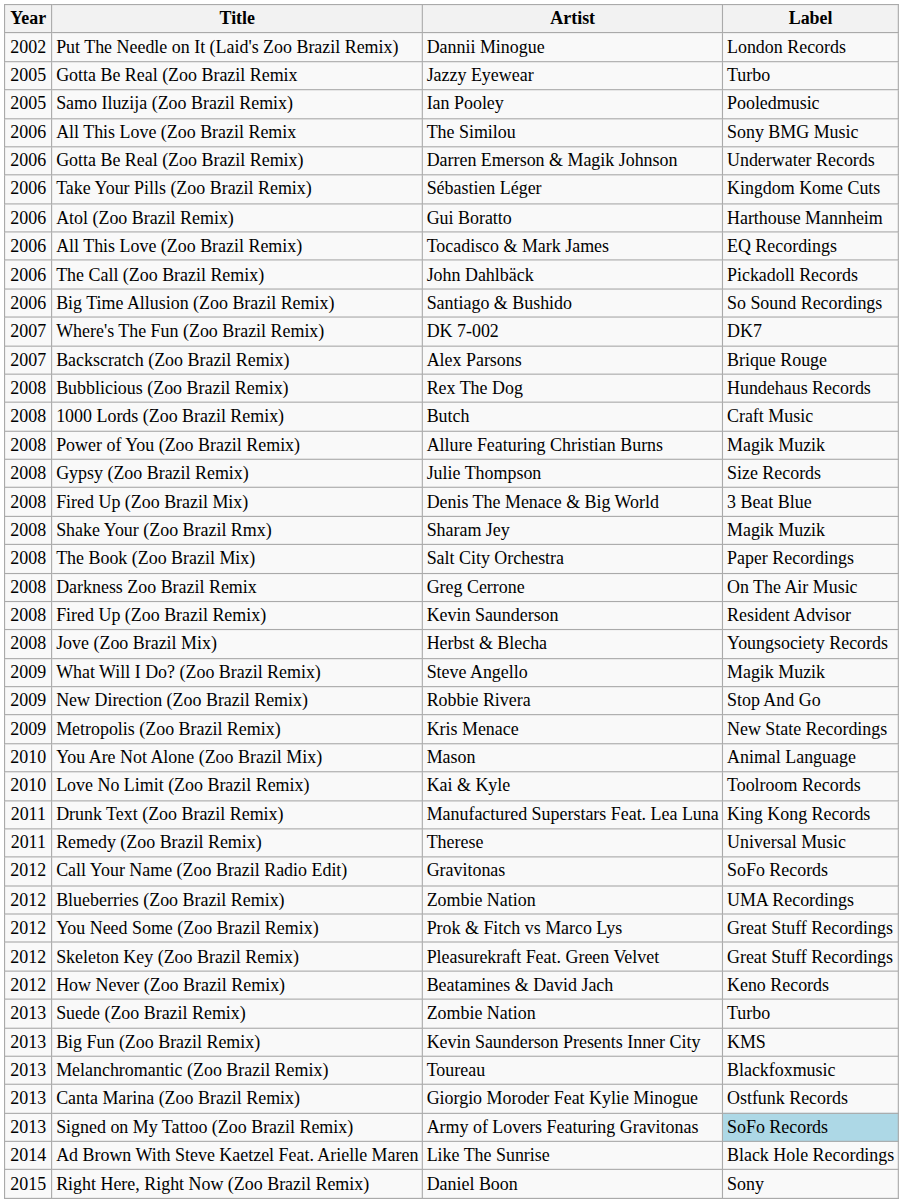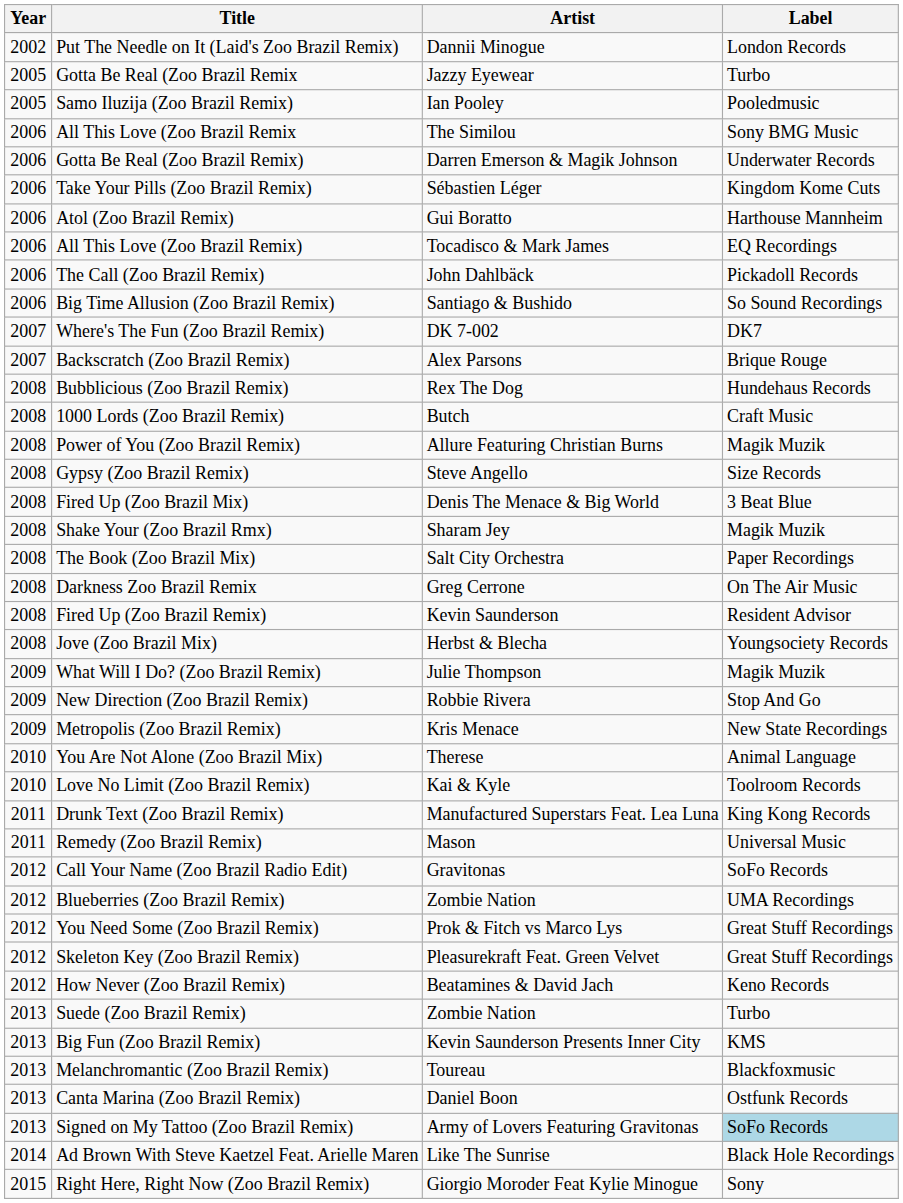 <table class="wikitable sortable">
 <tr>
 <th style="text-align:center; width:35px;">Year</th>
 <th>Title</th>
 <th>Artist</th>
 <th>Label</th>
 </tr>
 <tr>
 <td style="text-align:center;">2002</td>
 <td>Put The Needle on It (Laid's Zoo Brazil Remix)</td>
 <td>Dannii Minogue</td>
 <td>London Records</td>
 </tr>
 <tr>
 <td style="text-align:center;">2005</td>
 <td>Gotta Be Real (Zoo Brazil Remix</td>
 <td>Jazzy Eyewear</td>
 <td>Turbo</td>
 </tr>
 <tr>
 <td style="text-align:center;">2005</td>
 <td>Samo Iluzija (Zoo Brazil Remix)</td>
 <td>Ian Pooley</td>
 <td>Pooledmusic</td>
 </tr>
 <tr>
 <td style="text-align:center;">2006</td>
 <td>All This Love (Zoo Brazil Remix</td>
 <td>The Similou</td>
 <td>Sony BMG Music</td>
 </tr>
 <tr>
 <td style="text-align:center;">2006</td>
 <td>Gotta Be Real (Zoo Brazil Remix)</td>
 <td>Darren Emerson & Magik Johnson</td>
 <td>Underwater Records</td>
 </tr>
 <tr>
 <td style="text-align:center;">2006</td>
 <td>Take Your Pills (Zoo Brazil Remix)</td>
 <td>Sébastien Léger</td>
 <td>Kingdom Kome Cuts</td>
 </tr>
 <tr>
 <td style="text-align:center;">2006</td>
 <td>Atol (Zoo Brazil Remix)</td>
 <td>Gui Boratto</td>
 <td>Harthouse Mannheim</td>
 </tr>
 <tr>
 <td style="text-align:center;">2006</td>
 <td>All This Love (Zoo Brazil Remix)</td>
 <td>Tocadisco & Mark James</td>
 <td>EQ Recordings</td>
 </tr>
 <tr>
 <td style="text-align:center;">2006</td>
 <td>The Call (Zoo Brazil Remix)</td>
 <td>John Dahlbäck</td>
 <td>Pickadoll Records</td>
 </tr>
 <tr>
 <td style="text-align:center;">2006</td>
 <td>Big Time Allusion (Zoo Brazil Remix)</td>
 <td>Santiago & Bushido</td>
 <td>So Sound Recordings</td>
 </tr>
 <tr>
 <td style="text-align:center;">2007</td>
 <td>Where's The Fun (Zoo Brazil Remix)</td>
 <td>DK 7-002</td>
 <td>DK7</td>
 </tr>
 <tr>
 <td style="text-align:center;">2007</td>
 <td>Backscratch (Zoo Brazil Remix)</td>
 <td>Alex Parsons</td>
 <td>Brique Rouge</td>
 </tr>
 <tr>
 <td style="text-align:center;">2008</td>
 <td>Bubblicious (Zoo Brazil Remix)</td>
 <td>Rex The Dog</td>
 <td>Hundehaus Records</td>
 </tr>
 <tr>
 <td style="text-align:center;">2008</td>
 <td>1000 Lords (Zoo Brazil Remix)</td>
 <td>Butch</td>
 <td>Craft Music</td>
 </tr>
 <tr>
 <td style="text-align:center;">2008</td>
 <td>Power of You (Zoo Brazil Remix)</td>
 <td>Allure Featuring Christian Burns</td>
 <td>Magik Muzik</td>
 </tr>
 <tr>
 <td style="text-align:center;">2008</td>
 <td>Gypsy (Zoo Brazil Remix)</td>
-<td>Julie Thompson</td>
+<td>Steve Angello</td>
 <td>Size Records</td>
 </tr>
 <tr>
 <td style="text-align:center;">2008</td>
 <td>Fired Up (Zoo Brazil Mix)</td>
 <td>Denis The Menace & Big World</td>
 <td>3 Beat Blue</td>
 </tr>
 <tr>
 <td style="text-align:center;">2008</td>
 <td>Shake Your (Zoo Brazil Rmx)</td>
 <td>Sharam Jey</td>
 <td>Magik Muzik</td>
 </tr>
 <tr>
 <td style="text-align:center;">2008</td>
 <td>The Book (Zoo Brazil Mix)</td>
 <td>Salt City Orchestra</td>
 <td>Paper Recordings</td>
 </tr>
 <tr>
 <td style="text-align:center;">2008</td>
 <td>Darkness Zoo Brazil Remix</td>
 <td>Greg Cerrone</td>
 <td>On The Air Music</td>
 </tr>
 <tr>
 <td style="text-align:center;">2008</td>
 <td>Fired Up (Zoo Brazil Remix)</td>
 <td>Kevin Saunderson</td>
 <td>Resident Advisor</td>
 </tr>
 <tr>
 <td style="text-align:center;">2008</td>
 <td>Jove (Zoo Brazil Mix)</td>
 <td>Herbst & Blecha</td>
 <td>Youngsociety Records</td>
 </tr>
 <tr>
 <td style="text-align:center;">2009</td>
 <td>What Will I Do? (Zoo Brazil Remix)</td>
-<td>Steve Angello</td>
+<td>Julie Thompson</td>
 <td>Magik Muzik</td>
 </tr>
 <tr>
 <td style="text-align:center;">2009</td>
 <td>New Direction (Zoo Brazil Remix)</td>
 <td>Robbie Rivera</td>
 <td>Stop And Go</td>
 </tr>
 <tr>
 <td style="text-align:center;">2009</td>
 <td>Metropolis (Zoo Brazil Remix)</td>
 <td>Kris Menace</td>
 <td>New State Recordings</td>
 </tr>
 <tr>
 <td style="text-align:center;">2010</td>
 <td>You Are Not Alone (Zoo Brazil Mix)</td>
-<td>Mason</td>
+<td>Therese</td>
 <td>Animal Language</td>
 </tr>
 <tr>
 <td style="text-align:center;">2010</td>
 <td>Love No Limit (Zoo Brazil Remix)</td>
 <td>Kai & Kyle</td>
 <td>Toolroom Records</td>
 </tr>
 <tr>
 <td style="text-align:center;">2011</td>
 <td>Drunk Text (Zoo Brazil Remix)</td>
 <td>Manufactured Superstars Feat. Lea Luna</td>
 <td>King Kong Records</td>
 </tr>
 <tr>
 <td style="text-align:center;">2011</td>
 <td>Remedy (Zoo Brazil Remix)</td>
-<td>Therese</td>
+<td>Mason</td>
 <td>Universal Music</td>
 </tr>
 <tr>
 <td style="text-align:center;">2012</td>
 <td>Call Your Name (Zoo Brazil Radio Edit)</td>
 <td>Gravitonas</td>
 <td>SoFo Records</td>
 </tr>
 <tr>
 <td style="text-align:center;">2012</td>
 <td>Blueberries (Zoo Brazil Remix)</td>
 <td>Zombie Nation</td>
 <td>UMA Recordings</td>
 </tr>
 <tr>
 <td style="text-align:center;">2012</td>
 <td>You Need Some (Zoo Brazil Remix)</td>
 <td>Prok & Fitch vs Marco Lys</td>
 <td>Great Stuff Recordings</td>
 </tr>
 <tr>
 <td style="text-align:center;">2012</td>
 <td>Skeleton Key (Zoo Brazil Remix)</td>
 <td>Pleasurekraft Feat. Green Velvet</td>
 <td>Great Stuff Recordings</td>
 </tr>
 <tr>
 <td style="text-align:center;">2012</td>
 <td>How Never (Zoo Brazil Remix)</td>
 <td>Beatamines & David Jach</td>
 <td>Keno Records</td>
 </tr>
 <tr>
 <td style="text-align:center;">2013</td>
 <td>Suede (Zoo Brazil Remix)</td>
 <td>Zombie Nation</td>
 <td>Turbo</td>
 </tr>
 <tr>
 <td style="text-align:center;">2013</td>
 <td>Big Fun (Zoo Brazil Remix)</td>
 <td>Kevin Saunderson Presents Inner City</td>
 <td>KMS</td>
 </tr>
 <tr>
 <td style="text-align:center;">2013</td>
 <td>Melanchromantic (Zoo Brazil Remix)</td>
 <td>Toureau</td>
 <td>Blackfoxmusic</td>
 </tr>
 <tr>
 <td style="text-align:center;">2013</td>
 <td>Canta Marina (Zoo Brazil Remix)</td>
-<td>Giorgio Moroder Feat Kylie Minogue</td>
+<td>Daniel Boon</td>
 <td>Ostfunk Records</td>
 </tr>
 <tr>
 <td style="text-align:center;">2013</td>
 <td>Signed on My Tattoo (Zoo Brazil Remix)</td>
 <td>Army of Lovers Featuring Gravitonas</td>
 <td style="background: lightblue;">SoFo Records</td>
 </tr>
 <tr>
 <td style="text-align:center;">2014</td>
 <td>Ad Brown With Steve Kaetzel Feat. Arielle Maren</td>
 <td>Like The Sunrise</td>
 <td>Black Hole Recordings</td>
 </tr>
 <tr>
 <td style="text-align:center;">2015</td>
 <td>Right Here, Right Now (Zoo Brazil Remix)</td>
-<td>Daniel Boon</td>
+<td>Giorgio Moroder Feat Kylie Minogue</td>
 <td>Sony</td>
 </tr>
 <tr>
 </tr>
 </table>
